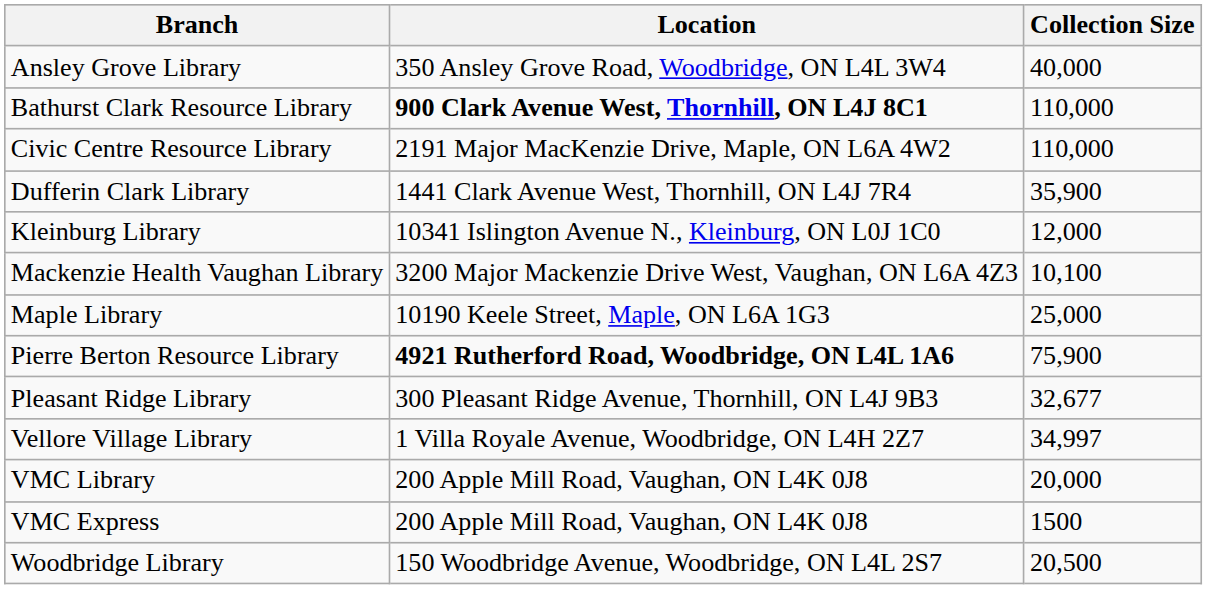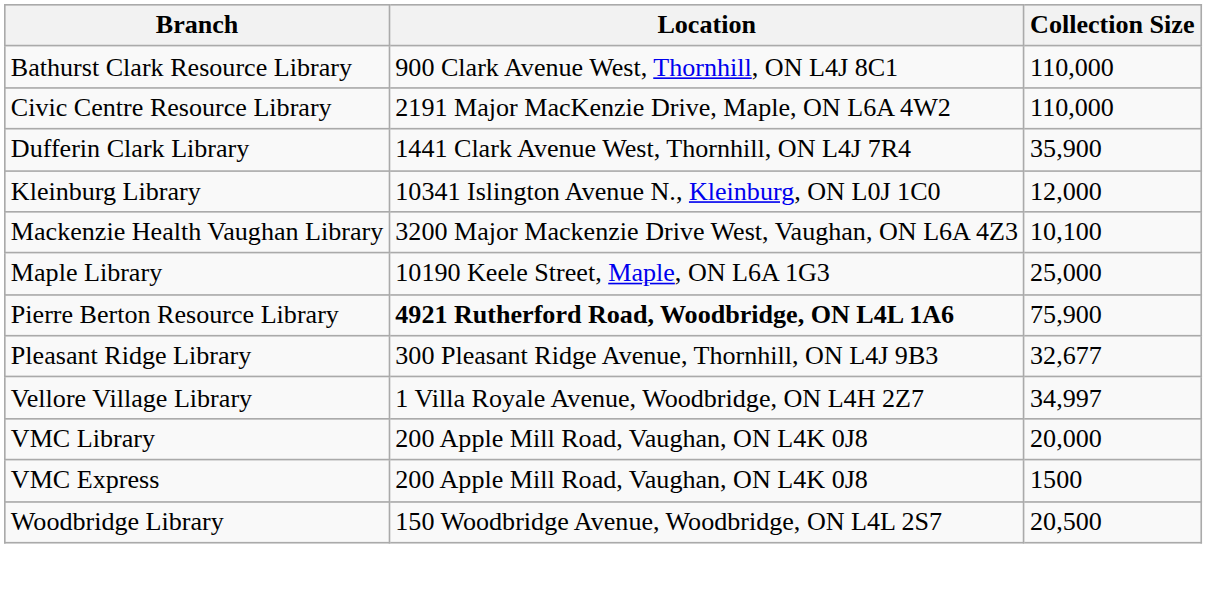 <table class="wikitable">
 <tr>
 <th>Branch</th>
 <th>Location</th>
 <th>Collection Size</th>
 </tr>
 <tr>
-<td>Ansley Grove Library</td>
-<td>350 Ansley Grove Road, <a href='#'>Woodbridge</a>, ON L4L 3W4</td>
-<td>40,000</td>
-</tr>
-<tr>
 <td>Bathurst Clark Resource Library</td>
-<td><strong>900 Clark Avenue West, <a href='#'>Thornhill</a>, ON L4J 8C1</strong></td>
+<td>900 Clark Avenue West, <a href='#'>Thornhill</a>, ON L4J 8C1</td>
 <td>110,000</td>
 </tr>
 <tr>
 <td>Civic Centre Resource Library</td>
 <td>2191 Major MacKenzie Drive, Maple, ON L6A 4W2</td>
 <td>110,000</td>
 </tr>
 <tr>
 <td>Dufferin Clark Library</td>
 <td>1441 Clark Avenue West, Thornhill, ON L4J 7R4</td>
 <td>35,900</td>
 </tr>
 <tr>
 <td>Kleinburg Library</td>
 <td>10341 Islington Avenue N., <a href='#'>Kleinburg</a>, ON L0J 1C0</td>
 <td>12,000</td>
 </tr>
 <tr>
 <td>Mackenzie Health Vaughan Library</td>
 <td>3200 Major Mackenzie Drive West, Vaughan, ON L6A 4Z3</td>
 <td>10,100</td>
 </tr>
 <tr>
 <td>Maple Library</td>
 <td>10190 Keele Street, <a href='#'>Maple</a>, ON L6A 1G3</td>
 <td>25,000</td>
 </tr>
 <tr>
 <td>Pierre Berton Resource Library</td>
 <td><strong>4921 Rutherford Road, Woodbridge, ON L4L 1A6</strong></td>
 <td>75,900</td>
 </tr>
 <tr>
 <td>Pleasant Ridge Library</td>
 <td>300 Pleasant Ridge Avenue, Thornhill, ON L4J 9B3</td>
 <td>32,677</td>
 </tr>
 <tr>
 <td>Vellore Village Library</td>
 <td>1 Villa Royale Avenue, Woodbridge, ON L4H 2Z7</td>
 <td>34,997</td>
 </tr>
 <tr>
 <td>VMC Library</td>
 <td>200 Apple Mill Road, Vaughan, ON L4K 0J8</td>
 <td>20,000</td>
 </tr>
 <tr>
 <td>VMC Express</td>
 <td>200 Apple Mill Road, Vaughan, ON L4K 0J8</td>
 <td>1500</td>
 </tr>
 <tr>
 <td>Woodbridge Library</td>
 <td>150 Woodbridge Avenue, Woodbridge, ON L4L 2S7</td>
 <td>20,500</td>
 </tr>
 </table>
